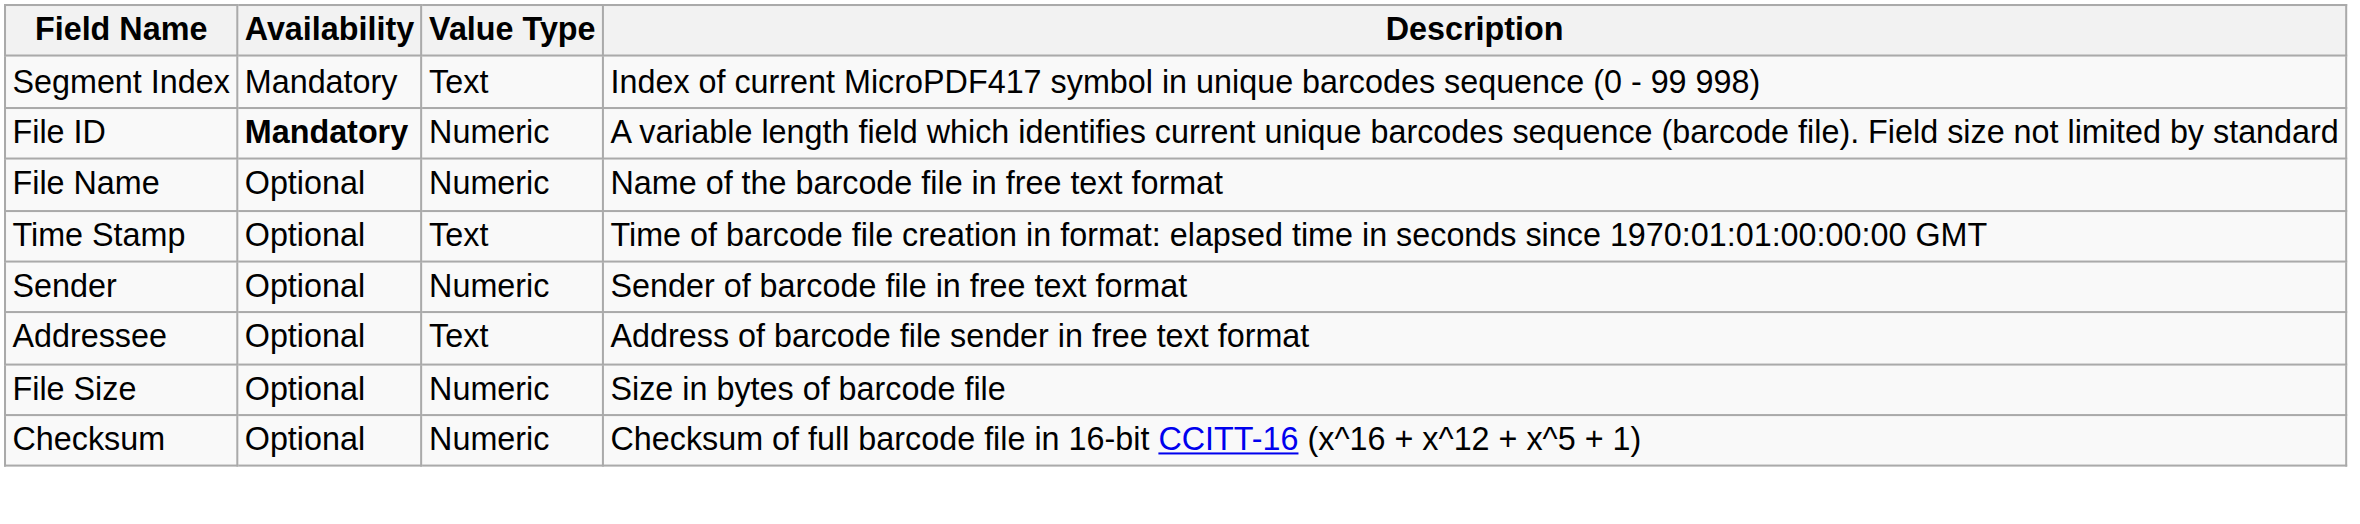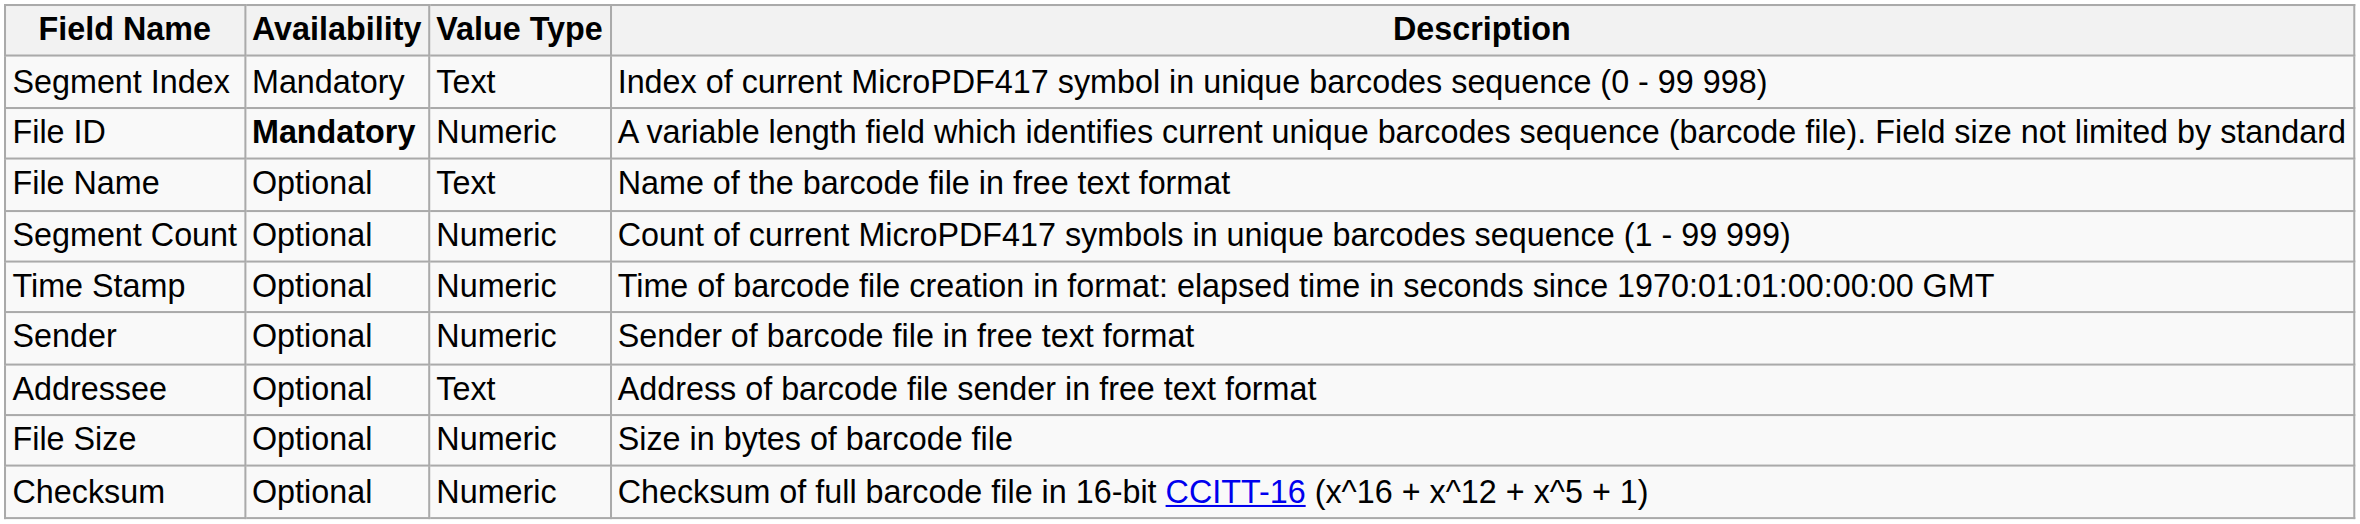 <table class="wikitable" border="1" style="text-align:left">
 <tr>
 <th>Field Name</th>
 <th>Availability</th>
 <th>Value Type</th>
 <th>Description</th>
 </tr>
 <tr>
 <td>Segment Index</td>
 <td>Mandatory</td>
 <td>Text</td>
 <td>Index of current MicroPDF417 symbol in unique barcodes sequence (0 - 99 998)</td>
 </tr>
 <tr>
 <td>File ID</td>
 <td><strong>Mandatory</strong></td>
 <td>Numeric</td>
 <td>A variable length field which identifies current unique barcodes sequence (barcode file). Field size not limited by standard</td>
 </tr>
 <tr>
 <td>File Name</td>
 <td>Optional</td>
+<td>Text</td>
+<td>Name of the barcode file in free text format</td>
+</tr>
+<tr>
+<td>Segment Count</td>
+<td>Optional</td>
 <td>Numeric</td>
-<td>Name of the barcode file in free text format</td>
+<td>Count of current MicroPDF417 symbols in unique barcodes sequence (1 - 99 999)</td>
 </tr>
 <tr>
 <td>Time Stamp</td>
 <td>Optional</td>
-<td>Text</td>
+<td>Numeric</td>
 <td>Time of barcode file creation in format: elapsed time in seconds since 1970:01:01:00:00:00 GMT</td>
 </tr>
 <tr>
 <td>Sender</td>
 <td>Optional</td>
 <td>Numeric</td>
 <td>Sender of barcode file in free text format</td>
 </tr>
 <tr>
 <td>Addressee</td>
 <td>Optional</td>
 <td>Text</td>
 <td>Address of barcode file sender in free text format</td>
 </tr>
 <tr>
 <td>File Size</td>
 <td>Optional</td>
 <td>Numeric</td>
 <td>Size in bytes of barcode file</td>
 </tr>
 <tr>
 <td>Checksum</td>
 <td>Optional</td>
 <td>Numeric</td>
 <td>Checksum of full barcode file in 16-bit <a href='#'>CCITT-16</a> (x^16 + x^12 + x^5 + 1)</td>
 </tr>
 </table>
